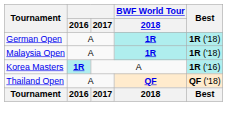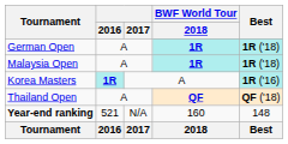 <table class="wikitable" style="font-size: 90%; text-align:center">
 <tr>
 <th rowspan="2">Tournament</th>
 <th colspan="2"></th>
 <th colspan="1"><a href='#'>BWF World Tour</a></th>
 <th rowspan="2">Best</th>
 </tr>
 <tr>
 <th>2016</th>
 <th>2017</th>
 <th><a href='#'>2018</a></th>
 </tr>
 <tr>
 <td align=left><a href='#'>German Open</a></td>
 <td colspan="2">A</td>
 <td bgcolor=AFEEEE><strong><a href='#'>1R</a></strong></td>
 <td bgcolor=AFEEEE><strong>1R</strong> ('18)</td>
 </tr>
 <tr>
 <td align=left><a href='#'>Malaysia Open</a></td>
 <td colspan="2">A</td>
 <td bgcolor=AFEEEE><strong><a href='#'>1R</a></strong></td>
 <td bgcolor=AFEEEE><strong>1R</strong> ('18)</td>
 </tr>
 <tr>
 <td align=left><a href='#'>Korea Masters</a></td>
 <td bgcolor=AFEEEE><strong><a href='#'>1R</a></strong></td>
 <td colspan="2">A</td>
 <td bgcolor=AFEEEE><strong>1R</strong> ('16)</td>
 </tr>
 <tr>
 <td align=left><a href='#'>Thailand Open</a></td>
 <td colspan="2">A</td>
 <td bgcolor=FFEBCD><strong><a href='#'>QF</a></strong></td>
 <td bgcolor=FFEBCD><strong>QF</strong> ('18)</td>
 </tr>
 <tr>
+<td align=left><strong>Year-end ranking</strong></td>
+<td>521</td>
+<td>N/A</td>
+<td>160</td>
+<td>148</td>
+</tr>
+<tr>
 <th>Tournament</th>
 <th>2016</th>
 <th>2017</th>
 <th>2018</th>
 <th>Best</th>
 </tr>
 </table>
